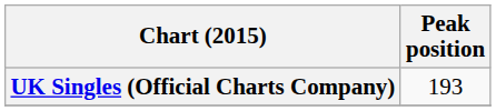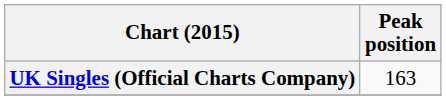 <table class="wikitable sortable plainrowheaders" style="text-align:center">
 <tr>
 <th scope="col">Chart (2015)</th>
 <th scope="col">Peak<br>position</th>
 </tr>
 <tr>
 <th scope="row"><a href='#'>UK Singles</a> (Official Charts Company)</th>
-<td>193</td>
+<td>163</td>
 </tr>
 <tr>
 </tr>
 <tr>
 </tr>
 <tr>
 </tr>
 </table>
